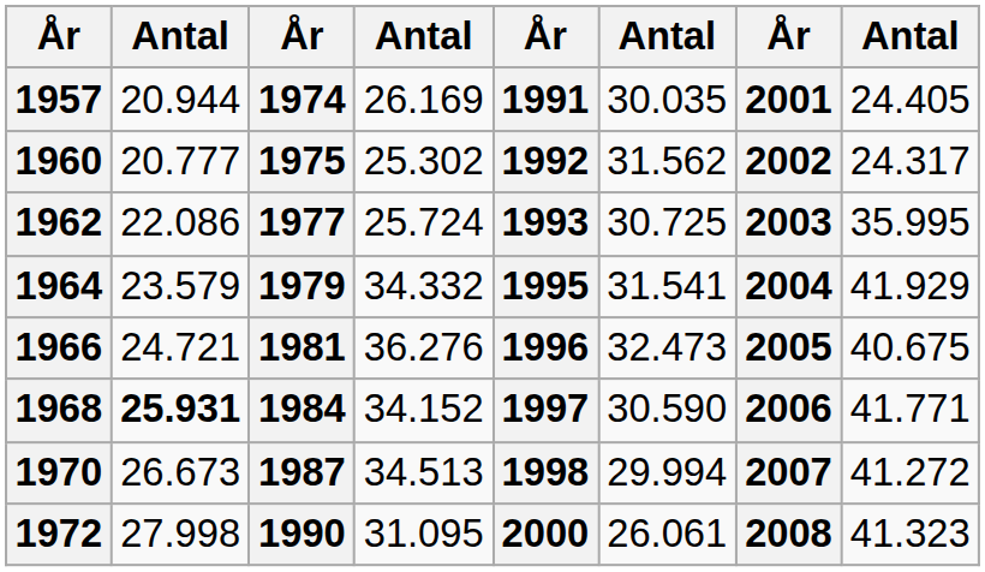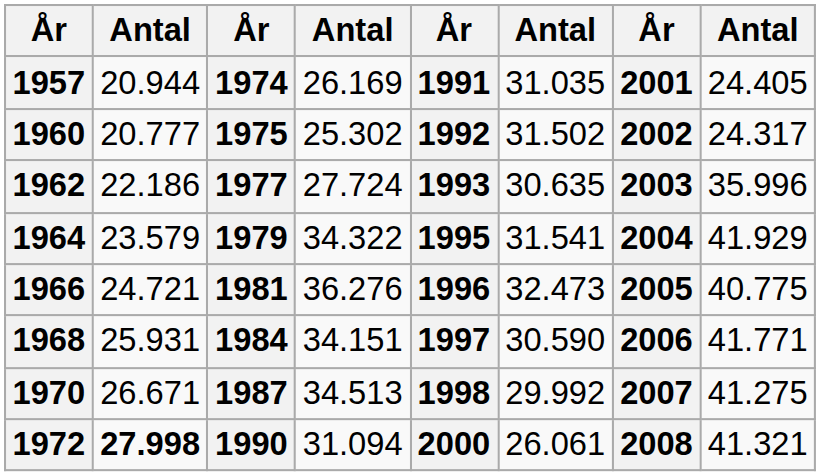 <table class="wikitable">
 <tr>
 <th>År</th>
 <th>Antal</th>
 <th>År</th>
 <th>Antal</th>
 <th>År</th>
 <th>Antal</th>
 <th>År</th>
 <th>Antal</th>
 </tr>
 <tr>
 <th>1957</th>
 <td>20.944</td>
 <th>1974</th>
 <td>26.169</td>
 <th>1991</th>
-<td>30.035</td>
+<td>31.035</td>
 <th>2001</th>
 <td>24.405</td>
 </tr>
 <tr>
 <th>1960</th>
 <td>20.777</td>
 <th>1975</th>
 <td>25.302</td>
 <th>1992</th>
-<td>31.562</td>
+<td>31.502</td>
 <th>2002</th>
 <td>24.317</td>
 </tr>
 <tr>
 <th>1962</th>
-<td>22.086</td>
+<td>22.186</td>
 <th>1977</th>
-<td>25.724</td>
+<td>27.724</td>
 <th>1993</th>
-<td>30.725</td>
+<td>30.635</td>
 <th>2003</th>
-<td>35.995</td>
+<td>35.996</td>
 </tr>
 <tr>
 <th>1964</th>
 <td>23.579</td>
 <th>1979</th>
-<td>34.332</td>
+<td>34.322</td>
 <th>1995</th>
 <td>31.541</td>
 <th>2004</th>
 <td>41.929</td>
 </tr>
 <tr>
 <th>1966</th>
 <td>24.721</td>
 <th>1981</th>
 <td>36.276</td>
 <th>1996</th>
 <td>32.473</td>
 <th>2005</th>
-<td>40.675</td>
+<td>40.775</td>
 </tr>
 <tr>
 <th>1968</th>
-<td><strong>25.931</strong></td>
+<td>25.931</td>
 <th>1984</th>
-<td>34.152</td>
+<td>34.151</td>
 <th>1997</th>
 <td>30.590</td>
 <th>2006</th>
 <td>41.771</td>
 </tr>
 <tr>
 <th>1970</th>
-<td>26.673</td>
+<td>26.671</td>
 <th>1987</th>
 <td>34.513</td>
 <th>1998</th>
-<td>29.994</td>
+<td>29.992</td>
 <th>2007</th>
-<td>41.272</td>
+<td>41.275</td>
 </tr>
 <tr>
 <th>1972</th>
-<td>27.998</td>
+<td><strong>27.998</strong></td>
 <th>1990</th>
-<td>31.095</td>
+<td>31.094</td>
 <th>2000</th>
 <td>26.061</td>
 <th>2008</th>
-<td>41.323</td>
+<td>41.321</td>
 </tr>
 </table>
